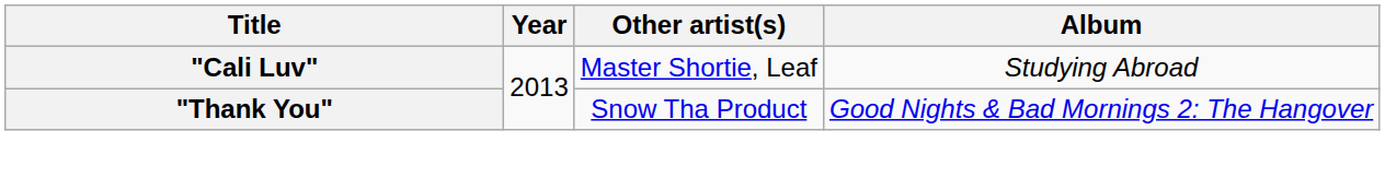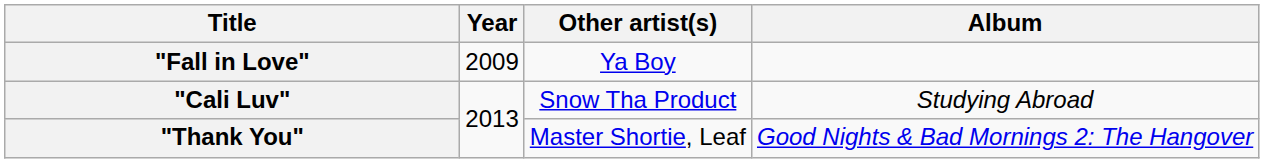 <table class="wikitable plainrowheaders" style="text-align:center;">
 <tr>
 <th scope="col" style="width:18.5em;">Title</th>
 <th scope="col">Year</th>
 <th scope="col">Other artist(s)</th>
 <th scope="col">Album</th>
 </tr>
 <tr>
+<th scope="row">"Fall in Love"</th>
+<td>2009</td>
+<td><a href='#'>Ya Boy</a></td>
+<td></td>
+</tr>
+<tr>
 <th scope="row">"Cali Luv"</th>
 <td rowspan="2">2013</td>
-<td><a href='#'>Master Shortie</a>, Leaf</td>
+<td><a href='#'>Snow Tha Product</a></td>
 <td><em>Studying Abroad</em></td>
 </tr>
 <tr>
 <th scope="row">"Thank You"</th>
-<td><a href='#'>Snow Tha Product</a></td>
+<td><a href='#'>Master Shortie</a>, Leaf</td>
 <td><em><a href='#'>Good Nights & Bad Mornings 2: The Hangover</a></em></td>
 </tr>
 </table>
